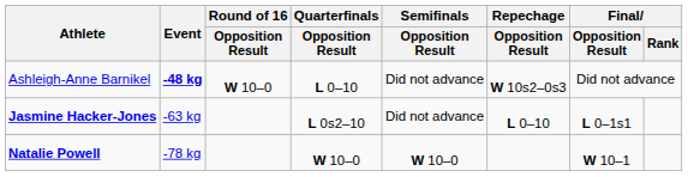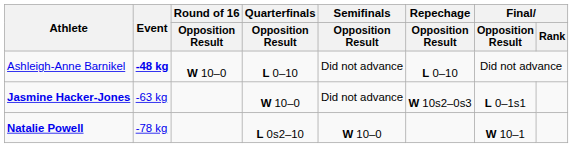 <table class="wikitable" style="font-size:90%;">
 <tr>
 <th rowspan=2>Athlete</th>
 <th rowspan=2>Event</th>
 <th>Round of 16</th>
 <th>Quarterfinals</th>
 <th>Semifinals</th>
 <th>Repechage</th>
 <th colspan=2>Final/</th>
 </tr>
 <tr style="font-size:95%">
 <th>Opposition<br>Result</th>
 <th>Opposition<br>Result</th>
 <th>Opposition<br>Result</th>
 <th>Opposition<br>Result</th>
 <th>Opposition<br>Result</th>
 <th>Rank</th>
 </tr>
 <tr align=center>
 <td align=left><a href='#'>Ashleigh-Anne Barnikel</a></td>
 <td align=left><strong><a href='#'>-48 kg</a></strong></td>
 <td><br><strong>W</strong> 10–0</td>
 <td><br><strong>L</strong> 0–10</td>
 <td>Did not advance</td>
-<td><br><strong>W</strong> 10s2–0s3</td>
+<td><br><strong>L</strong> 0–10</td>
 <td colspan=2>Did not advance</td>
 </tr>
 <tr align=center>
 <td align=left><strong><a href='#'>Jasmine Hacker-Jones</a></strong></td>
 <td align=left><a href='#'>-63 kg</a></td>
 <td></td>
-<td><br><strong>L</strong> 0s2–10</td>
+<td><br><strong>W</strong> 10–0</td>
 <td>Did not advance</td>
-<td><br><strong>L</strong> 0–10</td>
+<td><br><strong>W</strong> 10s2–0s3</td>
 <td><br><strong>L</strong> 0–1s1</td>
 <td></td>
 </tr>
 <tr align=center>
 <td align=left><strong><a href='#'>Natalie Powell</a></strong></td>
 <td align=left><a href='#'>-78 kg</a></td>
 <td></td>
-<td><br><strong>W</strong> 10–0</td>
+<td><br><strong>L</strong> 0s2–10</td>
 <td><br><strong>W</strong> 10–0</td>
 <td></td>
 <td><br><strong>W</strong> 10–1</td>
 <td></td>
 </tr>
 </table>
